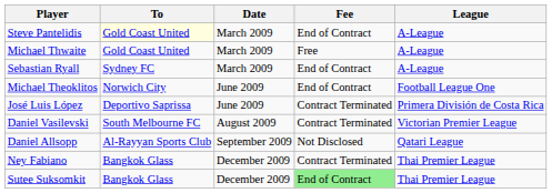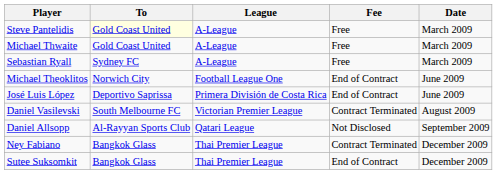 <table class="wikitable">
 <tr>
 <th>Player</th>
 <th>To</th>
+<th>League</th>
+<th>Fee</th>
 <th>Date</th>
-<th>Fee</th>
-<th>League</th>
 </tr>
 <tr>
 <td> <a href='#'>Steve Pantelidis</a></td>
 <td style="background: lightyellow;"><a href='#'>Gold Coast United</a></td>
+<td> <a href='#'>A-League</a></td>
+<td>Free</td>
 <td>March 2009</td>
-<td>End of Contract</td>
-<td> <a href='#'>A-League</a></td>
 </tr>
 <tr>
 <td> <a href='#'>Michael Thwaite</a></td>
 <td><a href='#'>Gold Coast United</a></td>
+<td> <a href='#'>A-League</a></td>
+<td>Free</td>
 <td>March 2009</td>
-<td>Free</td>
-<td> <a href='#'>A-League</a></td>
 </tr>
 <tr>
 <td> <a href='#'>Sebastian Ryall</a></td>
 <td><a href='#'>Sydney FC</a></td>
+<td> <a href='#'>A-League</a></td>
+<td>Free</td>
 <td>March 2009</td>
-<td>End of Contract</td>
-<td> <a href='#'>A-League</a></td>
 </tr>
 <tr>
 <td> <a href='#'>Michael Theoklitos</a></td>
 <td><a href='#'>Norwich City</a></td>
+<td> <a href='#'>Football League One</a></td>
+<td>End of Contract</td>
 <td>June 2009</td>
-<td>End of Contract</td>
-<td> <a href='#'>Football League One</a></td>
 </tr>
 <tr>
 <td> <a href='#'>José Luis López</a></td>
 <td><a href='#'>Deportivo Saprissa</a></td>
+<td> <a href='#'>Primera División de Costa Rica</a></td>
+<td>End of Contract</td>
 <td>June 2009</td>
-<td>Contract Terminated</td>
-<td> <a href='#'>Primera División de Costa Rica</a></td>
 </tr>
 <tr>
 <td> <a href='#'>Daniel Vasilevski</a></td>
 <td><a href='#'>South Melbourne FC</a></td>
+<td> <a href='#'>Victorian Premier League</a></td>
+<td>Contract Terminated</td>
 <td>August 2009</td>
-<td>Contract Terminated</td>
-<td> <a href='#'>Victorian Premier League</a></td>
 </tr>
 <tr>
 <td> <a href='#'>Daniel Allsopp</a></td>
 <td><a href='#'>Al-Rayyan Sports Club</a></td>
+<td> <a href='#'>Qatari League</a></td>
+<td>Not Disclosed</td>
 <td>September 2009</td>
-<td>Not Disclosed</td>
-<td> <a href='#'>Qatari League</a></td>
 </tr>
 <tr>
 <td> <a href='#'>Ney Fabiano</a></td>
 <td><a href='#'>Bangkok Glass</a></td>
+<td> <a href='#'>Thai Premier League</a></td>
+<td>Contract Terminated</td>
 <td>December 2009</td>
-<td>Contract Terminated</td>
-<td> <a href='#'>Thai Premier League</a></td>
 </tr>
 <tr>
 <td> <a href='#'>Sutee Suksomkit</a></td>
 <td><a href='#'>Bangkok Glass</a></td>
+<td> <a href='#'>Thai Premier League</a></td>
+<td>End of Contract</td>
 <td>December 2009</td>
-<td style="background: lightgreen;">End of Contract</td>
-<td> <a href='#'>Thai Premier League</a></td>
 </tr>
 </table>
